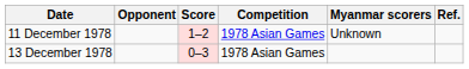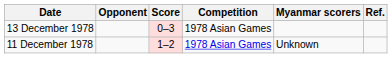 <table class="wikitable sortable">
 <tr>
 <th>Date</th>
 <th>Opponent</th>
 <th>Score</th>
 <th>Competition</th>
 <th class="unsortable">Myanmar scorers</th>
 <th class="unsortable">Ref.</th>
 </tr>
 <tr>
+<td>13 December 1978</td>
+<td></td>
+<td align="center" bgcolor="#ffdddd">0–3</td>
+<td>1978 Asian Games</td>
+<td></td>
+<td></td>
+</tr>
+<tr>
 <td>11 December 1978</td>
 <td></td>
 <td align="center" bgcolor="#ffdddd">1–2</td>
 <td><a href='#'>1978 Asian Games</a></td>
 <td>Unknown</td>
 <td></td>
 </tr>
-<tr>
-<td>13 December 1978</td>
-<td></td>
-<td align="center" bgcolor="#ffdddd">0–3</td>
-<td>1978 Asian Games</td>
-<td></td>
-<td></td>
-</tr>
 </table>
